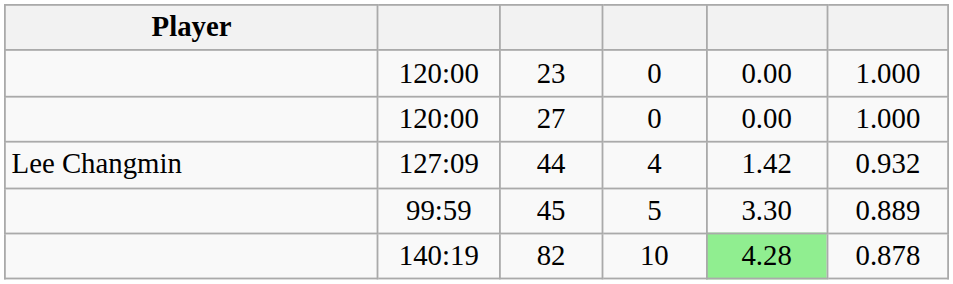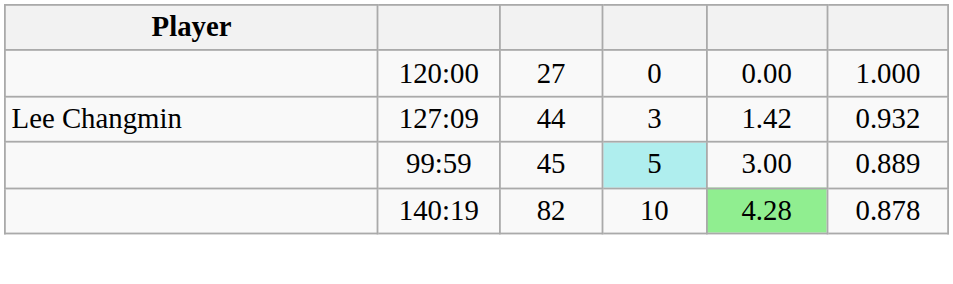 <table class="wikitable sortable" style="text-align:center;">
 <tr>
 <th width="200px">Player</th>
 <th width="60px"></th>
 <th width="50px"></th>
 <th width="50px"></th>
 <th width="60px"></th>
 <th width="60px"></th>
-</tr>
-<tr>
-<td align=left> </td>
-<td>120:00</td>
-<td>23</td>
-<td>0</td>
-<td>0.00</td>
-<td>1.000</td>
 </tr>
 <tr>
 <td align=left> </td>
 <td>120:00</td>
 <td>27</td>
 <td>0</td>
 <td>0.00</td>
 <td>1.000</td>
 </tr>
 <tr>
 <td align=left> Lee Changmin</td>
 <td>127:09</td>
 <td>44</td>
-<td>4</td>
+<td>3</td>
 <td>1.42</td>
 <td>0.932</td>
 </tr>
 <tr>
 <td align=left> </td>
 <td>99:59</td>
 <td>45</td>
-<td>5</td>
-<td>3.30</td>
+<td style="background: paleturquoise;">5</td>
+<td>3.00</td>
 <td>0.889</td>
 </tr>
 <tr>
 <td align=left> </td>
 <td>140:19</td>
 <td>82</td>
 <td>10</td>
 <td style="background: lightgreen;">4.28</td>
 <td>0.878</td>
 </tr>
 </table>
